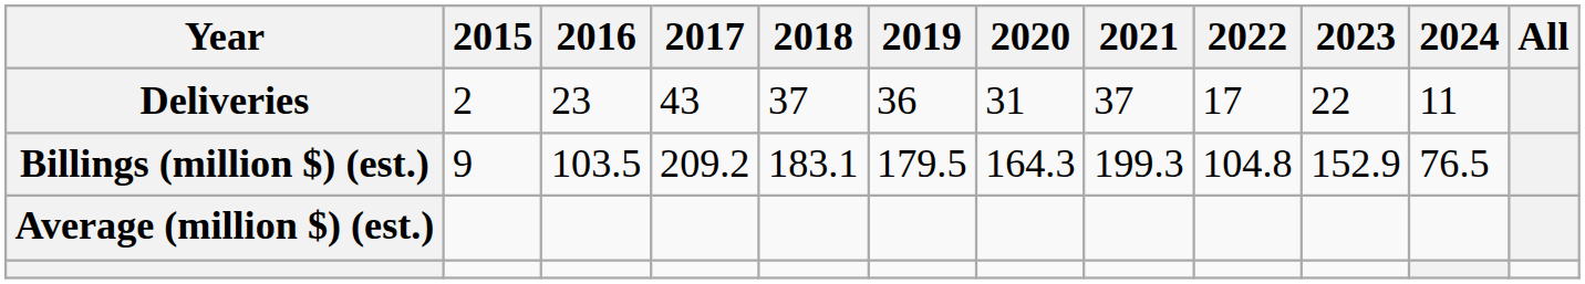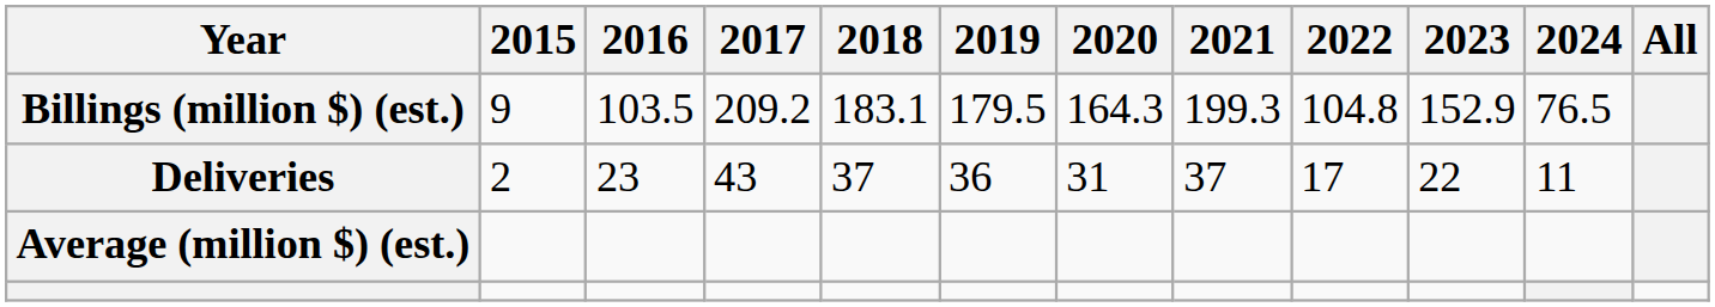 <table class="wikitable">
 <tr>
 <th>Year</th>
 <th>2015</th>
 <th>2016</th>
 <th>2017</th>
 <th>2018</th>
 <th>2019</th>
 <th>2020</th>
 <th>2021</th>
 <th>2022</th>
 <th>2023</th>
 <th>2024</th>
 <th>All</th>
 </tr>
 <tr>
+<th>Billings (million $) (est.)</th>
+<td>9</td>
+<td>103.5</td>
+<td>209.2</td>
+<td>183.1</td>
+<td>179.5</td>
+<td>164.3</td>
+<td>199.3</td>
+<td>104.8</td>
+<td>152.9</td>
+<td>76.5</td>
+<th></th>
+</tr>
+<tr>
 <th>Deliveries</th>
 <td>2</td>
 <td>23</td>
 <td>43</td>
 <td>37</td>
 <td>36</td>
 <td>31</td>
 <td>37</td>
 <td>17</td>
 <td>22</td>
 <td>11</td>
-<th></th>
-</tr>
-<tr>
-<th>Billings (million $) (est.)</th>
-<td>9</td>
-<td>103.5</td>
-<td>209.2</td>
-<td>183.1</td>
-<td>179.5</td>
-<td>164.3</td>
-<td>199.3</td>
-<td>104.8</td>
-<td>152.9</td>
-<td>76.5</td>
 <th></th>
 </tr>
 <tr>
 <th>Average (million $) (est.)</th>
 <td></td>
 <td></td>
 <td></td>
 <td></td>
 <td></td>
 <td></td>
 <td></td>
 <td></td>
 <td></td>
 <td></td>
 <th></th>
 </tr>
 <tr>
 <th></th>
 <td></td>
 <td></td>
 <td></td>
 <td></td>
 <td></td>
 <td></td>
 <td></td>
 <td></td>
 <td></td>
 <th></th>
 </tr>
 </table>
